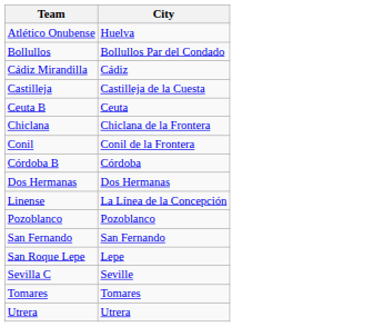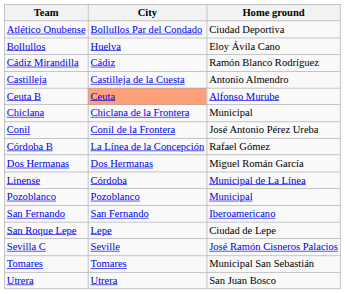 <table class="wikitable sortable">
 <tr>
 <th>Team</th>
 <th>City</th>
+<th>Home ground<br></th>
 </tr>
 <tr>
 <td><a href='#'>Atlético Onubense</a></td>
-<td><a href='#'>Huelva</a></td>
+<td><a href='#'>Bollullos Par del Condado</a></td>
+<td>Ciudad Deportiva</td>
 </tr>
 <tr>
 <td><a href='#'>Bollullos</a></td>
-<td><a href='#'>Bollullos Par del Condado</a></td>
+<td><a href='#'>Huelva</a></td>
+<td>Eloy Ávila Cano</td>
 </tr>
 <tr>
 <td><a href='#'>Cádiz Mirandilla</a></td>
 <td><a href='#'>Cádiz</a></td>
+<td>Ramón Blanco Rodríguez</td>
 </tr>
 <tr>
 <td><a href='#'>Castilleja</a></td>
 <td><a href='#'>Castilleja de la Cuesta</a></td>
+<td>Antonio Almendro</td>
 </tr>
 <tr>
 <td><a href='#'>Ceuta B</a></td>
-<td><a href='#'>Ceuta</a></td>
+<td style="background: lightsalmon;"><a href='#'>Ceuta</a></td>
+<td><a href='#'>Alfonso Murube</a></td>
 </tr>
 <tr>
 <td><a href='#'>Chiclana</a></td>
 <td><a href='#'>Chiclana de la Frontera</a></td>
+<td>Municipal<br></td>
 </tr>
 <tr>
 <td><a href='#'>Conil</a></td>
 <td><a href='#'>Conil de la Frontera</a></td>
+<td>José Antonio Pérez Ureba</td>
 </tr>
 <tr>
 <td><a href='#'>Córdoba B</a></td>
-<td><a href='#'>Córdoba</a></td>
+<td><a href='#'>La Línea de la Concepción</a></td>
+<td>Rafael Gómez<br></td>
 </tr>
 <tr>
 <td><a href='#'>Dos Hermanas</a></td>
 <td><a href='#'>Dos Hermanas</a></td>
+<td>Miguel Román García</td>
 </tr>
 <tr>
 <td><a href='#'>Linense</a></td>
-<td><a href='#'>La Línea de la Concepción</a></td>
+<td><a href='#'>Córdoba</a></td>
+<td><a href='#'>Municipal de La Línea</a></td>
 </tr>
 <tr>
 <td><a href='#'>Pozoblanco</a></td>
 <td><a href='#'>Pozoblanco</a></td>
+<td><a href='#'>Municipal</a></td>
 </tr>
 <tr>
 <td><a href='#'>San Fernando</a></td>
 <td><a href='#'>San Fernando</a></td>
+<td><a href='#'>Iberoamericano</a></td>
 </tr>
 <tr>
 <td><a href='#'>San Roque Lepe</a></td>
 <td><a href='#'>Lepe</a></td>
+<td>Ciudad de Lepe</td>
 </tr>
 <tr>
 <td><a href='#'>Sevilla C</a></td>
 <td><a href='#'>Seville</a></td>
+<td><a href='#'>José Ramón Cisneros Palacios</a> </td>
 </tr>
 <tr>
 <td><a href='#'>Tomares</a></td>
 <td><a href='#'>Tomares</a></td>
+<td>Municipal San Sebastián</td>
 </tr>
 <tr>
 <td><a href='#'>Utrera</a></td>
 <td><a href='#'>Utrera</a></td>
+<td>San Juan Bosco</td>
 </tr>
 </table>
